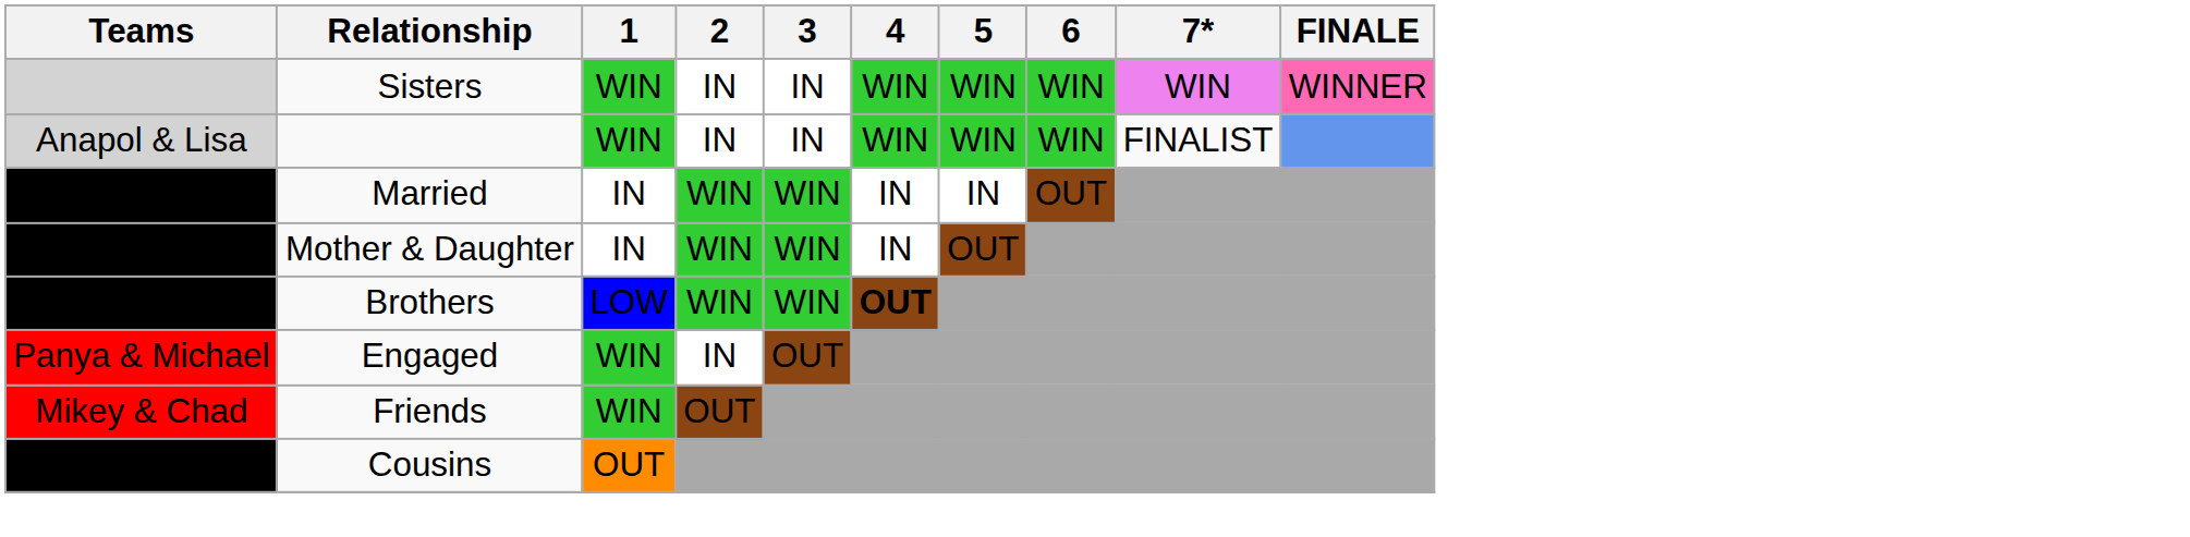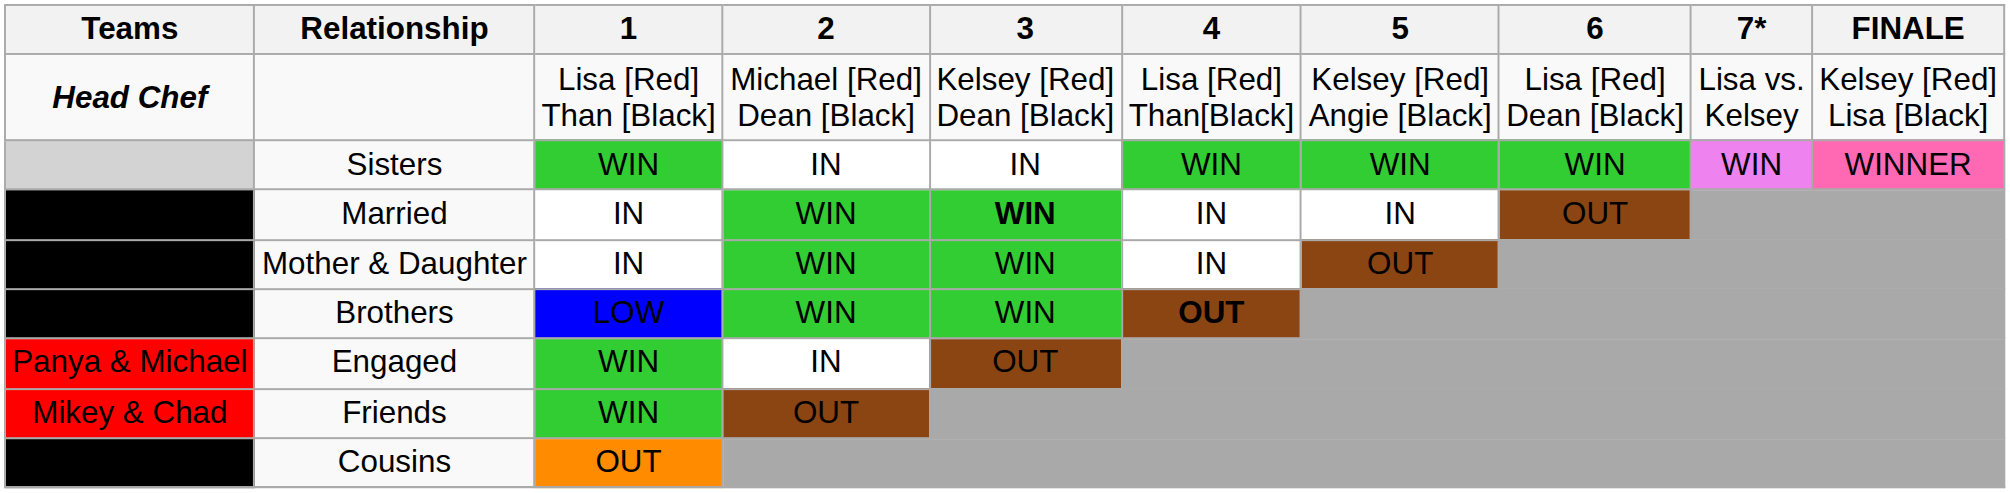 <table class="wikitable" style="text-align:center" align="center">
 <tr>
 <th>Teams</th>
 <th>Relationship</th>
 <th>1</th>
 <th>2</th>
 <th>3</th>
 <th>4</th>
 <th>5</th>
 <th>6</th>
 <th>7<strong>*</strong></th>
 <th>FINALE</th>
 </tr>
 <tr>
+<td><strong><em>Head Chef</em></strong><br></td>
+<td></td>
+<td>Lisa [Red] <br> Than [Black]</td>
+<td>Michael [Red] <br> Dean [Black]</td>
+<td>Kelsey [Red] <br> Dean [Black]</td>
+<td>Lisa [Red] <br> Than[Black]</td>
+<td>Kelsey [Red] <br> Angie [Black]</td>
+<td>Lisa [Red] <br> Dean [Black]</td>
+<td>Lisa vs.<br>Kelsey</td>
+<td>Kelsey [Red] <br> Lisa [Black]</td>
+</tr>
+<tr>
 <td bgcolor="lightgrey"></td>
 <td>Sisters</td>
 <td bgcolor="limegreen">WIN</td>
 <td bgcolor="white">IN</td>
 <td bgcolor="white">IN</td>
 <td bgcolor="limegreen">WIN</td>
 <td bgcolor="limegreen">WIN</td>
 <td bgcolor="limegreen">WIN</td>
 <td bgcolor="violet">WIN</td>
 <td bgcolor="hotpink">WINNER</td>
 </tr>
 <tr>
-<td bgcolor="lightgrey">Anapol & Lisa</td>
-<td></td>
-<td bgcolor="limegreen">WIN</td>
-<td bgcolor="white">IN</td>
-<td bgcolor="white">IN</td>
-<td bgcolor="limegreen">WIN</td>
-<td bgcolor="limegreen">WIN</td>
-<td bgcolor="limegreen">WIN</td>
-<td>FINALIST</td>
-<td bgcolor="cornflowerblue"></td>
-</tr>
-<tr>
 <td bgcolor="black"><span>Dean & Shari</span></td>
 <td>Married</td>
 <td bgcolor="white">IN</td>
 <td bgcolor="limegreen">WIN</td>
-<td bgcolor="limegreen">WIN</td>
+<td bgcolor="limegreen"><strong>WIN</strong></td>
 <td bgcolor="white">IN</td>
 <td bgcolor="white">IN</td>
 <td bgcolor="saddlebrown">OUT</td>
 <td colspan=2 bgcolor=darkgray></td>
 </tr>
 <tr>
 <td bgcolor="black"><span></span></td>
 <td>Mother & Daughter</td>
 <td bgcolor="white">IN</td>
 <td bgcolor="limegreen">WIN</td>
 <td bgcolor="limegreen">WIN</td>
 <td bgcolor="white">IN</td>
 <td bgcolor="saddlebrown">OUT</td>
 <td colspan=3 bgcolor=darkgray></td>
 </tr>
 <tr>
 <td bgcolor="black"><span>Zan & Than</span></td>
 <td>Brothers</td>
 <td bgcolor="blue">LOW</td>
 <td bgcolor="limegreen">WIN</td>
 <td bgcolor="limegreen">WIN</td>
 <td bgcolor="saddlebrown"><strong>OUT</strong></td>
 <td colspan=4 bgcolor=darkgray></td>
 </tr>
 <tr>
 <td bgcolor="red"><span>Panya & Michael</span></td>
 <td>Engaged</td>
 <td bgcolor="limegreen">WIN</td>
 <td bgcolor="white">IN</td>
 <td bgcolor="saddlebrown">OUT</td>
 <td colspan=5 bgcolor=darkgray></td>
 </tr>
 <tr>
 <td bgcolor="red"><span>Mikey & Chad</span></td>
 <td>Friends</td>
 <td bgcolor="limegreen">WIN</td>
 <td bgcolor="saddlebrown">OUT</td>
 <td colspan=6 bgcolor=darkgray></td>
 </tr>
 <tr>
 <td bgcolor="black"><span>Denise & Khoa</span></td>
 <td>Cousins</td>
 <td bgcolor="darkorange">OUT</td>
 <td colspan=7 bgcolor=darkgray></td>
 </tr>
 <tr>
 </tr>
 </table>
